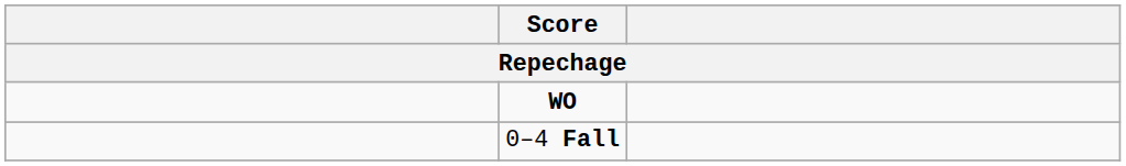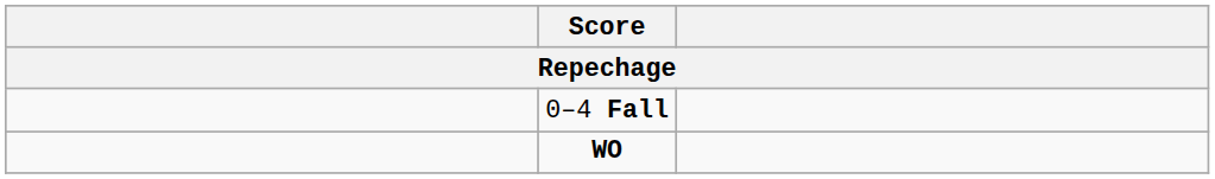 <table class="wikitable" style="text-align: left;">
 <tr>
 <th align="right" width="270"></th>
 <th width="65">Score</th>
 <th align="left" width="270"></th>
 </tr>
 <tr>
 <th colspan="3">Repechage</th>
 </tr>
 <tr>
 <td></td>
-<td align=center><strong>WO</strong></td>
+<td align=center>0–4 <strong>Fall</strong></td>
 <td><strong></strong></td>
 </tr>
 <tr>
 <td></td>
-<td align=center>0–4 <strong>Fall</strong></td>
+<td align=center><strong>WO</strong></td>
 <td><strong></strong></td>
 </tr>
 </table>
